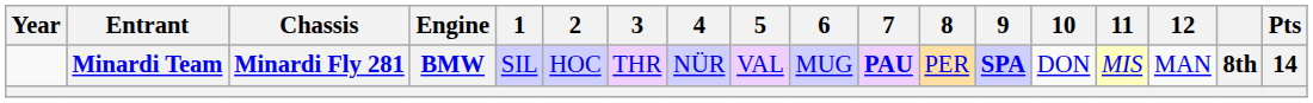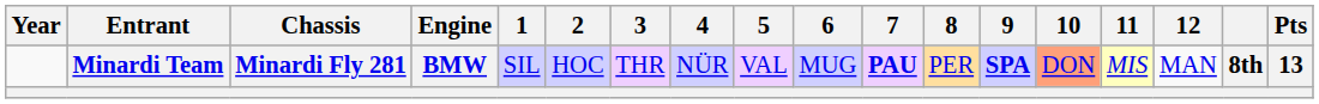 <table class="wikitable" style="text-align:center; font-size:85%">
 <tr>
 <th>Year</th>
 <th>Entrant</th>
 <th>Chassis</th>
 <th>Engine</th>
 <th>1</th>
 <th>2</th>
 <th>3</th>
 <th>4</th>
 <th>5</th>
 <th>6</th>
 <th>7</th>
 <th>8</th>
 <th>9</th>
 <th>10</th>
 <th>11</th>
 <th>12</th>
 <th></th>
 <th>Pts</th>
 </tr>
 <tr>
 <td></td>
 <th nowrap><a href='#'>Minardi Team</a></th>
 <th nowrap><a href='#'>Minardi Fly 281</a></th>
 <th><a href='#'>BMW</a></th>
 <td style="background:#CFCFFF;"><a href='#'>SIL</a><br></td>
 <td style="background:#CFCFFF;"><a href='#'>HOC</a><br></td>
 <td style="background:#EFCFFF;"><a href='#'>THR</a><br></td>
 <td style="background:#CFCFFF;"><a href='#'>NÜR</a><br></td>
 <td style="background:#EFCFFF;"><a href='#'>VAL</a><br></td>
 <td style="background:#CFCFFF;"><a href='#'>MUG</a><br></td>
 <td style="background:#EFCFFF;"><strong><a href='#'>PAU</a></strong><br></td>
 <td style="background:#FFDF9F;"><a href='#'>PER</a><br></td>
 <td style="background:#CFCFFF;"><strong><a href='#'>SPA</a><br></strong></td>
-<td><a href='#'>DON</a></td>
+<td style="background: lightsalmon;"><a href='#'>DON</a></td>
 <td style="background:#FFFFBF;"><em><a href='#'>MIS</a></em><br></td>
 <td><a href='#'>MAN</a></td>
 <th>8th</th>
-<th>14</th>
+<th>13</th>
 </tr>
 <tr>
 <th colspan="18"></th>
 </tr>
 </table>
